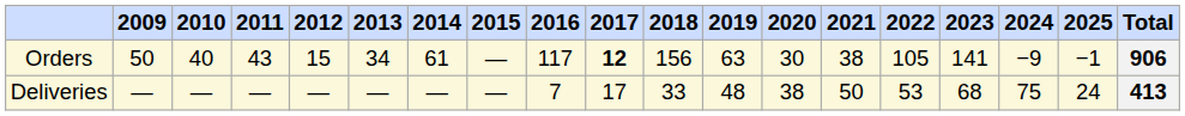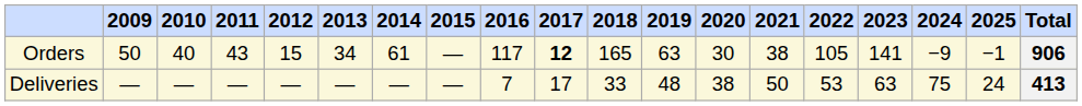 <table class="wikitable sortable sticky-header" style="text-align:center; background:#fbf8db;">
 <tr style="color:black; font-weight:bold; background:#cdf;">
 <td></td>
 <td>2009</td>
 <td>2010</td>
 <td>2011</td>
 <td>2012</td>
 <td>2013</td>
 <td>2014</td>
 <td>2015</td>
 <td>2016</td>
 <td>2017</td>
 <td>2018</td>
 <td>2019</td>
 <td>2020</td>
 <td>2021</td>
 <td>2022</td>
 <td>2023</td>
 <td>2024</td>
 <td>2025</td>
 <td><strong>Total</strong></td>
 </tr>
 <tr>
 <td>Orders</td>
 <td>50</td>
 <td>40</td>
 <td>43</td>
 <td>15</td>
 <td>34</td>
 <td>61</td>
 <td>—</td>
 <td>117</td>
 <td><strong>12</strong></td>
-<td>156</td>
+<td>165</td>
 <td>63</td>
 <td>30</td>
 <td>38</td>
 <td>105</td>
 <td>141</td>
 <td>−9</td>
 <td>−1</td>
 <th>906</th>
 </tr>
 <tr>
 <td>Deliveries</td>
 <td>—</td>
 <td>—</td>
 <td>—</td>
 <td>—</td>
 <td>—</td>
 <td>—</td>
 <td>—</td>
 <td>7</td>
 <td>17</td>
 <td>33</td>
 <td>48</td>
 <td>38</td>
 <td>50</td>
 <td>53</td>
-<td>68</td>
+<td>63</td>
 <td>75</td>
 <td>24</td>
 <th>413</th>
 </tr>
 </table>
